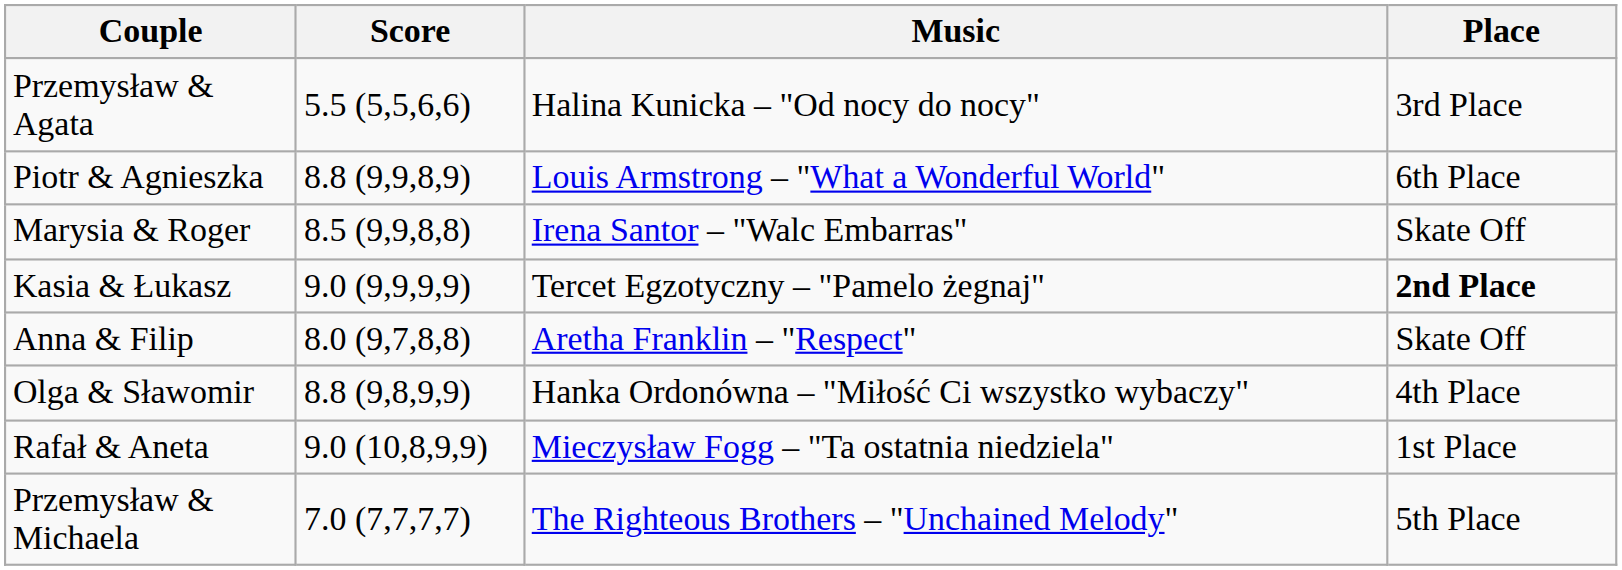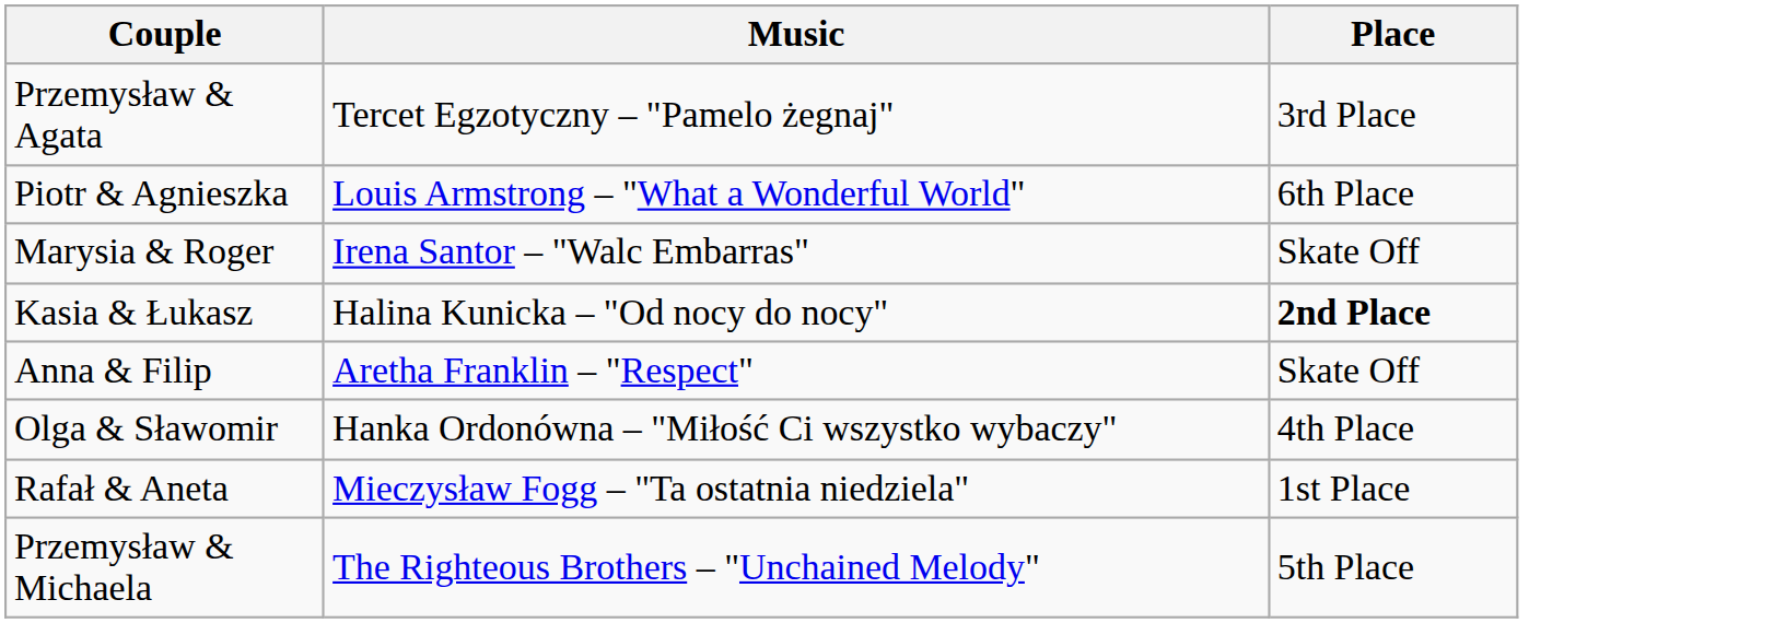 <table class="wikitable">
 <tr>
 <th style="width:130px;">Couple</th>
-<th style="width:100px;">Score</th>
 <th style="width:400px;">Music</th>
 <th style="width:100px;">Place</th>
 </tr>
 <tr>
 <td rowspan="1">Przemysław & Agata</td>
-<td>5.5 (5,5,6,6)</td>
-<td>Halina Kunicka – "Od nocy do nocy"</td>
+<td>Tercet Egzotyczny – "Pamelo żegnaj"</td>
 <td rowspan="1">3rd Place</td>
 </tr>
 <tr>
 <td rowspan="1">Piotr & Agnieszka</td>
-<td>8.8 (9,9,8,9)</td>
 <td><a href='#'>Louis Armstrong</a> – "<a href='#'>What a Wonderful World</a>"</td>
 <td rowspan="1">6th Place</td>
 </tr>
 <tr>
 <td rowspan="1">Marysia & Roger</td>
-<td>8.5 (9,9,8,8)</td>
 <td><a href='#'>Irena Santor</a> – "Walc Embarras"</td>
 <td rowspan="1">Skate Off</td>
 </tr>
 <tr>
 <td rowspan="1">Kasia & Łukasz</td>
-<td>9.0 (9,9,9,9)</td>
-<td>Tercet Egzotyczny – "Pamelo żegnaj"</td>
+<td>Halina Kunicka – "Od nocy do nocy"</td>
 <td rowspan="1"><strong>2nd Place</strong></td>
 </tr>
 <tr>
 <td rowspan="1">Anna & Filip</td>
-<td>8.0 (9,7,8,8)</td>
 <td><a href='#'>Aretha Franklin</a> – "<a href='#'>Respect</a>"</td>
 <td rowspan="1">Skate Off</td>
 </tr>
 <tr>
 <td rowspan="1">Olga & Sławomir</td>
-<td>8.8 (9,8,9,9)</td>
 <td>Hanka Ordonówna – "Miłość Ci wszystko wybaczy"</td>
 <td rowspan="1">4th Place</td>
 </tr>
 <tr>
 <td rowspan="1">Rafał & Aneta</td>
-<td>9.0 (10,8,9,9)</td>
 <td><a href='#'>Mieczysław Fogg</a> – "Ta ostatnia niedziela"</td>
 <td rowspan="1">1st Place</td>
 </tr>
 <tr>
 <td rowspan="1">Przemysław & Michaela</td>
-<td>7.0 (7,7,7,7)</td>
 <td><a href='#'>The Righteous Brothers</a> – "<a href='#'>Unchained Melody</a>"</td>
 <td rowspan="1">5th Place</td>
 </tr>
 </table>
